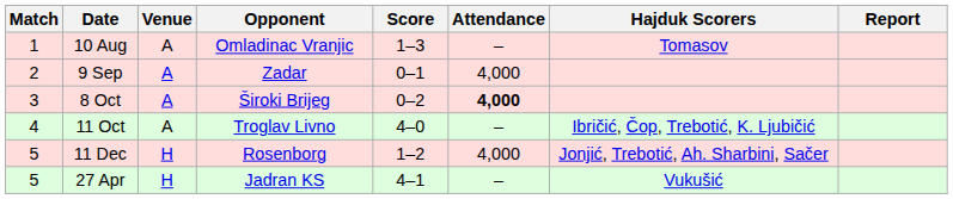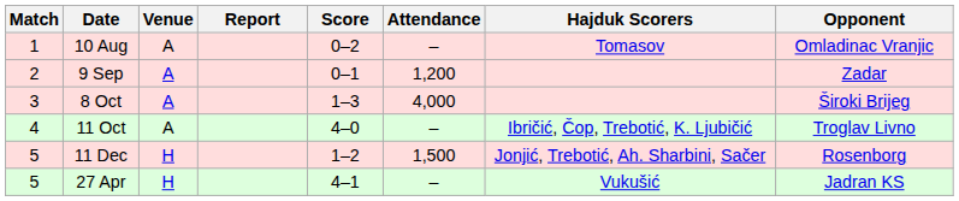 <table class="wikitable sortable" style="text-align: center; font-size:95%;">
 <tr>
 <th width="30">Match</th>
 <th width="60">Date<br></th>
 <th width="20">Venue<br></th>
-<th width="150">Opponent<br></th>
+<th width="90" class="unsortable">Report</th>
 <th width="60">Score<br></th>
 <th width="40">Attendance<br></th>
 <th width="250">Hajduk Scorers</th>
-<th width="90" class="unsortable">Report</th>
+<th width="150">Opponent<br></th>
 </tr>
 <tr bgcolor="#ffdddd">
 <td>1</td>
 <td>10 Aug</td>
 <td>A</td>
-<td><a href='#'>Omladinac Vranjic</a></td>
-<td>1–3</td>
+<td></td>
+<td>0–2</td>
 <td>–</td>
 <td><a href='#'>Tomasov</a></td>
-<td></td>
+<td><a href='#'>Omladinac Vranjic</a></td>
 </tr>
 <tr bgcolor="#ffdddd">
 <td>2</td>
 <td>9 Sep</td>
 <td><a href='#'>A</a></td>
+<td></td>
+<td>0–1</td>
+<td>1,200</td>
+<td></td>
 <td><a href='#'>Zadar</a></td>
-<td>0–1</td>
-<td>4,000</td>
-<td></td>
-<td></td>
 </tr>
 <tr bgcolor="#ffdddd">
 <td>3</td>
 <td>8 Oct</td>
 <td><a href='#'>A</a> </td>
+<td></td>
+<td>1–3</td>
+<td>4,000</td>
+<td></td>
 <td><a href='#'>Široki Brijeg</a> </td>
-<td>0–2</td>
-<td><strong>4,000</strong></td>
-<td></td>
-<td></td>
 </tr>
 <tr bgcolor="#ddffdd">
 <td>4</td>
 <td>11 Oct</td>
 <td>A </td>
-<td><a href='#'>Troglav Livno</a> </td>
+<td></td>
 <td>4–0</td>
 <td>–</td>
 <td><a href='#'>Ibričić</a>, <a href='#'>Čop</a>, <a href='#'>Trebotić</a>, <a href='#'>K. Ljubičić</a></td>
-<td></td>
+<td><a href='#'>Troglav Livno</a> </td>
 </tr>
 <tr bgcolor="#ffdddd">
 <td>5</td>
 <td>11 Dec</td>
 <td><a href='#'>H</a></td>
+<td></td>
+<td>1–2</td>
+<td>1,500</td>
+<td><a href='#'>Jonjić</a>, <a href='#'>Trebotić</a>, <a href='#'>Ah. Sharbini</a>, <a href='#'>Sačer</a></td>
 <td><a href='#'>Rosenborg</a> </td>
-<td>1–2</td>
-<td>4,000</td>
-<td><a href='#'>Jonjić</a>, <a href='#'>Trebotić</a>, <a href='#'>Ah. Sharbini</a>, <a href='#'>Sačer</a></td>
-<td></td>
 </tr>
 <tr bgcolor="#ddffdd">
 <td>5</td>
 <td>27 Apr</td>
 <td><a href='#'>H</a></td>
-<td><a href='#'>Jadran KS</a></td>
+<td></td>
 <td>4–1</td>
 <td>–</td>
 <td><a href='#'>Vukušić</a></td>
-<td></td>
+<td><a href='#'>Jadran KS</a></td>
 </tr>
 </table>
